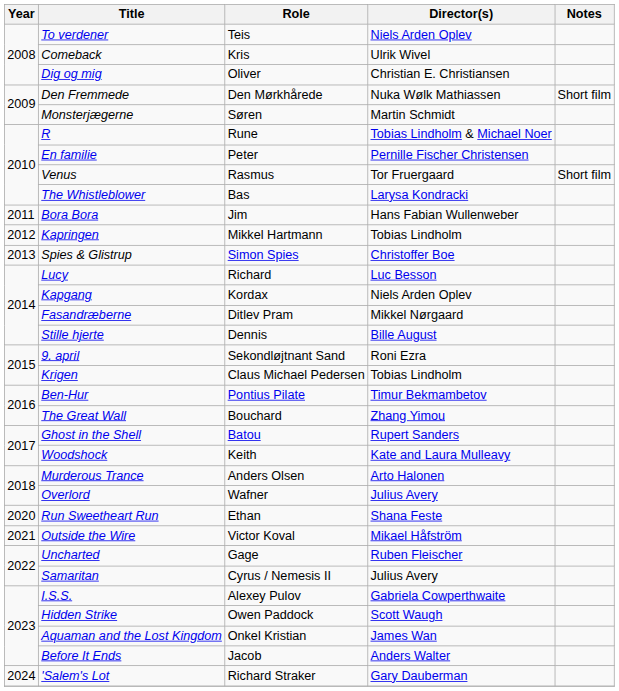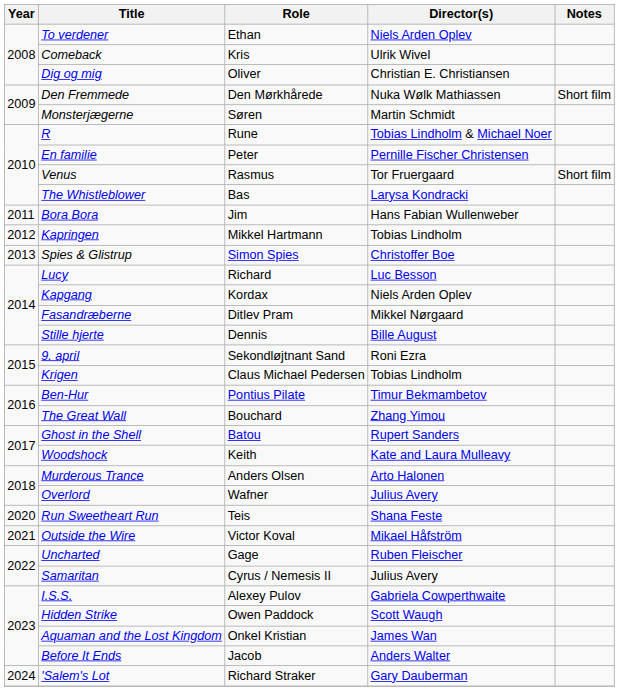 <table class="wikitable">
 <tr>
 <th>Year</th>
 <th>Title</th>
 <th>Role</th>
 <th>Director(s)</th>
 <th>Notes</th>
 </tr>
 <tr>
 <td rowspan="3">2008</td>
 <td><em><a href='#'>To verdener</a></em></td>
-<td>Teis</td>
+<td>Ethan</td>
 <td><a href='#'>Niels Arden Oplev</a></td>
 <td></td>
 </tr>
 <tr>
 <td><em>Comeback</em></td>
 <td>Kris</td>
 <td>Ulrik Wivel</td>
 <td></td>
 </tr>
 <tr>
 <td><em><a href='#'>Dig og mig</a></em></td>
 <td>Oliver</td>
 <td>Christian E. Christiansen</td>
 <td></td>
 </tr>
 <tr>
 <td rowspan=2>2009</td>
 <td><em>Den Fremmede</em></td>
 <td>Den Mørkhårede</td>
 <td>Nuka Wølk Mathiassen</td>
 <td>Short film</td>
 </tr>
 <tr>
 <td><em>Monsterjægerne</em></td>
 <td>Søren</td>
 <td>Martin Schmidt</td>
 <td></td>
 </tr>
 <tr>
 <td rowspan="4">2010</td>
 <td><em><a href='#'>R</a></em></td>
 <td>Rune</td>
 <td><a href='#'>Tobias Lindholm</a> & <a href='#'>Michael Noer</a></td>
 <td></td>
 </tr>
 <tr>
 <td><em><a href='#'>En familie</a></em></td>
 <td>Peter</td>
 <td><a href='#'>Pernille Fischer Christensen</a></td>
 <td></td>
 </tr>
 <tr>
 <td><em>Venus</em></td>
 <td>Rasmus</td>
 <td>Tor Fruergaard</td>
 <td>Short film</td>
 </tr>
 <tr>
 <td><em><a href='#'>The Whistleblower</a></em></td>
 <td>Bas</td>
 <td><a href='#'>Larysa Kondracki</a></td>
 <td></td>
 </tr>
 <tr>
 <td>2011</td>
 <td><em><a href='#'>Bora Bora</a></em></td>
 <td>Jim</td>
 <td>Hans Fabian Wullenweber</td>
 <td></td>
 </tr>
 <tr>
 <td>2012</td>
 <td><em><a href='#'>Kapringen</a></em></td>
 <td>Mikkel Hartmann</td>
 <td>Tobias Lindholm</td>
 <td></td>
 </tr>
 <tr>
 <td>2013</td>
 <td><em>Spies & Glistrup</em></td>
 <td><a href='#'>Simon Spies</a></td>
 <td><a href='#'>Christoffer Boe</a></td>
 <td></td>
 </tr>
 <tr>
 <td rowspan="4">2014</td>
 <td><em><a href='#'>Lucy</a></em></td>
 <td>Richard</td>
 <td><a href='#'>Luc Besson</a></td>
 <td></td>
 </tr>
 <tr>
 <td><em><a href='#'>Kapgang</a></em></td>
 <td>Kordax</td>
 <td>Niels Arden Oplev</td>
 <td></td>
 </tr>
 <tr>
 <td><em><a href='#'>Fasandræberne</a></em></td>
 <td>Ditlev Pram</td>
 <td>Mikkel Nørgaard</td>
 <td></td>
 </tr>
 <tr>
 <td><em><a href='#'>Stille hjerte</a></em></td>
 <td>Dennis</td>
 <td><a href='#'>Bille August</a></td>
 <td></td>
 </tr>
 <tr>
 <td rowspan="2">2015</td>
 <td><em><a href='#'>9. april</a></em></td>
 <td>Sekondløjtnant Sand</td>
 <td>Roni Ezra</td>
 <td></td>
 </tr>
 <tr>
 <td><em><a href='#'>Krigen</a></em></td>
 <td>Claus Michael Pedersen</td>
 <td>Tobias Lindholm</td>
 <td></td>
 </tr>
 <tr>
 <td rowspan=2>2016</td>
 <td><em><a href='#'>Ben-Hur</a></em></td>
 <td><a href='#'>Pontius Pilate</a></td>
 <td><a href='#'>Timur Bekmambetov</a></td>
 <td></td>
 </tr>
 <tr>
 <td><em><a href='#'>The Great Wall</a></em></td>
 <td>Bouchard</td>
 <td><a href='#'>Zhang Yimou</a></td>
 <td></td>
 </tr>
 <tr>
 <td rowspan="2">2017</td>
 <td><em><a href='#'>Ghost in the Shell</a></em></td>
 <td><a href='#'>Batou</a></td>
 <td><a href='#'>Rupert Sanders</a></td>
 <td></td>
 </tr>
 <tr>
 <td><em><a href='#'>Woodshock</a></em></td>
 <td>Keith</td>
 <td><a href='#'>Kate and Laura Mulleavy</a></td>
 <td></td>
 </tr>
 <tr>
 <td rowspan="2">2018</td>
 <td><em><a href='#'>Murderous Trance</a></em></td>
 <td>Anders Olsen</td>
 <td><a href='#'>Arto Halonen</a></td>
 <td></td>
 </tr>
 <tr>
 <td><em><a href='#'>Overlord</a></em></td>
 <td>Wafner</td>
 <td><a href='#'>Julius Avery</a></td>
 <td></td>
 </tr>
 <tr>
 <td>2020</td>
 <td><em><a href='#'>Run Sweetheart Run</a></em></td>
-<td>Ethan</td>
+<td>Teis</td>
 <td><a href='#'>Shana Feste</a></td>
 <td></td>
 </tr>
 <tr>
 <td>2021</td>
 <td><em><a href='#'>Outside the Wire</a></em></td>
 <td>Victor Koval</td>
 <td><a href='#'>Mikael Håfström</a></td>
 <td></td>
 </tr>
 <tr>
 <td rowspan="2">2022</td>
 <td><em><a href='#'>Uncharted</a></em></td>
 <td>Gage</td>
 <td><a href='#'>Ruben Fleischer</a></td>
 <td></td>
 </tr>
 <tr>
 <td><em><a href='#'>Samaritan</a></em></td>
 <td>Cyrus / Nemesis II</td>
 <td>Julius Avery</td>
 <td></td>
 </tr>
 <tr>
 <td rowspan="4">2023</td>
 <td><em><a href='#'>I.S.S.</a></em></td>
 <td>Alexey Pulov</td>
 <td><a href='#'>Gabriela Cowperthwaite</a></td>
 <td></td>
 </tr>
 <tr>
 <td><em><a href='#'>Hidden Strike</a></em></td>
 <td>Owen Paddock</td>
 <td><a href='#'>Scott Waugh</a></td>
 <td></td>
 </tr>
 <tr>
 <td><em><a href='#'>Aquaman and the Lost Kingdom</a></em></td>
 <td>Onkel Kristian</td>
 <td><a href='#'>James Wan</a></td>
 <td></td>
 </tr>
 <tr>
 <td><em><a href='#'>Before It Ends</a></em></td>
 <td>Jacob</td>
 <td><a href='#'>Anders Walter</a></td>
 <td></td>
 </tr>
 <tr>
 <td>2024</td>
 <td><em><a href='#'>'Salem's Lot</a></em></td>
 <td>Richard Straker</td>
 <td><a href='#'>Gary Dauberman</a></td>
 <td></td>
 </tr>
 <tr>
 </tr>
 </table>
